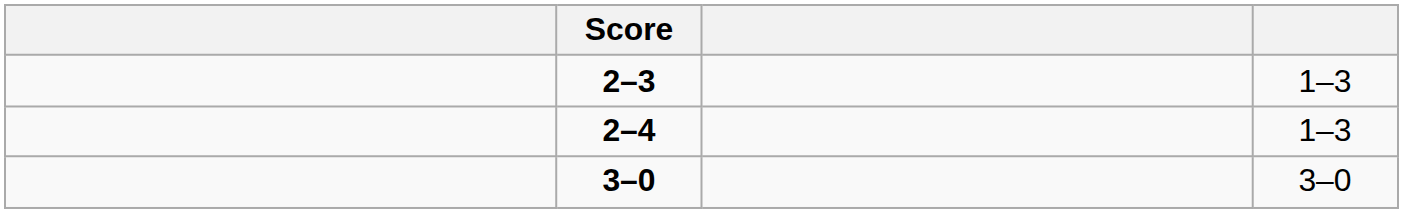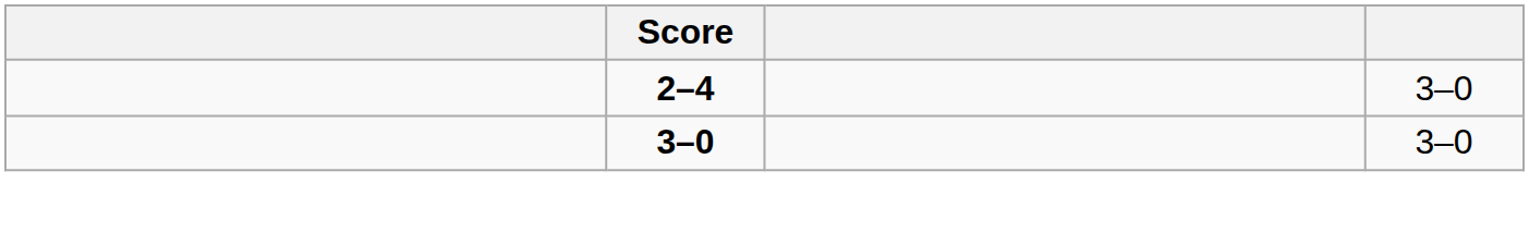 <table class="wikitable" style="text-align: center; ">
 <tr>
 <th align="right" width="270"></th>
 <th width="65">Score</th>
 <th align="left" width="270"></th>
 <th width="65"></th>
 </tr>
 <tr>
 <td align="left"></td>
-<td><strong>2–3</strong></td>
-<td align="left"><strong></strong></td>
-<td>1–3 <strong></strong></td>
-</tr>
-<tr>
-<td align="left"></td>
 <td><strong>2–4</strong></td>
 <td align="left"><strong></strong></td>
-<td>1–3 <strong></strong></td>
+<td>3–0 <strong></strong></td>
 </tr>
 <tr>
 <td align="left"><strong></strong></td>
 <td><strong>3–0</strong></td>
 <td align="left"></td>
 <td>3–0 <strong></strong></td>
 </tr>
 </table>
